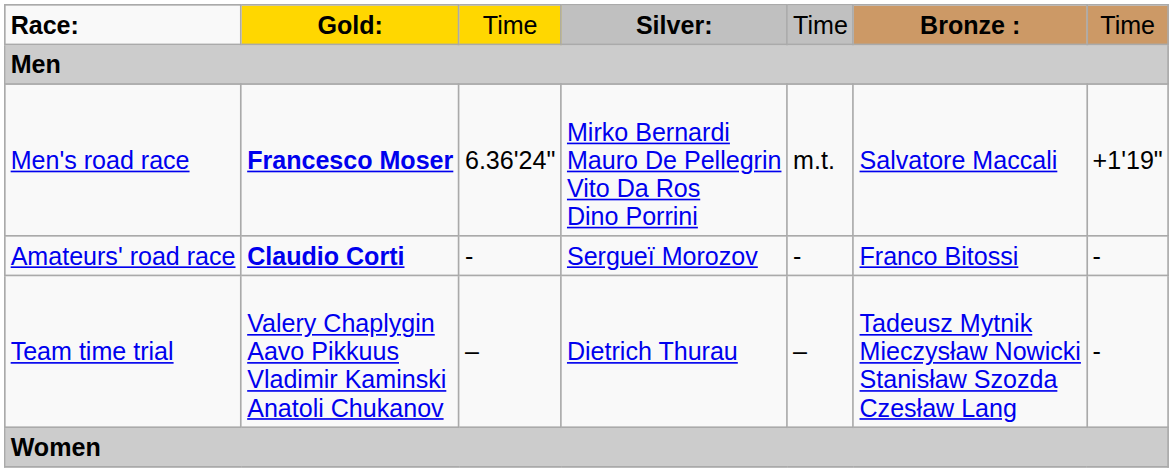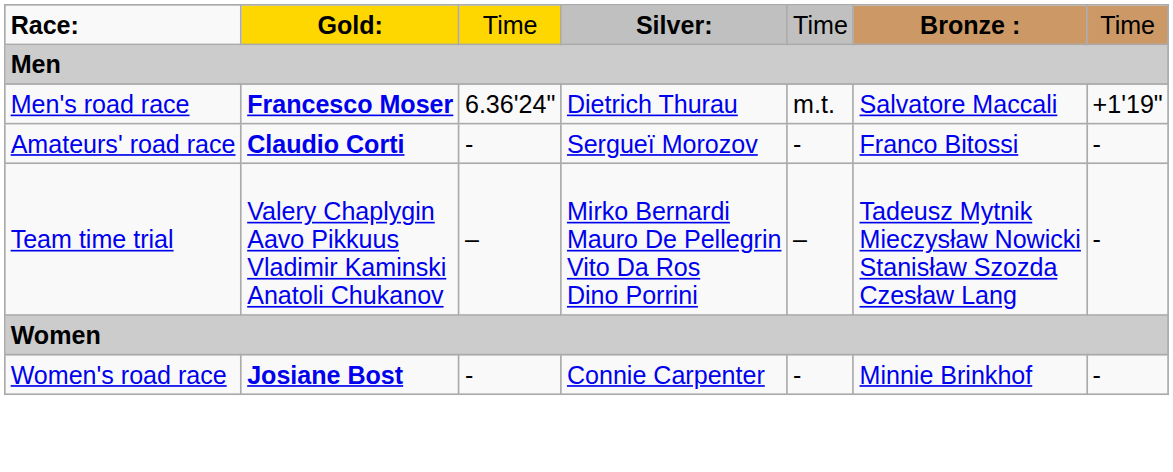 <table class="wikitable" style="text-align: left; font-size: 95%; border: gray solid 1px; border-collapse: collapse;">
 <tr>
 <td><strong>Race:</strong></td>
 <td style="text-align:center;background-color:gold;"><strong>Gold:</strong></td>
 <td style="text-align:center;background-color:gold;">Time</td>
 <td style="text-align:center;background-color:silver;"><strong>Silver:</strong></td>
 <td style="text-align:center;background-color:silver;">Time</td>
 <td style="text-align:center;background-color:#CC9966;"><strong>Bronze :</strong></td>
 <td style="text-align:center;background-color:#CC9966;">Time</td>
 </tr>
 <tr bgcolor="#cccccc">
 <td colspan=7><strong>Men</strong></td>
 </tr>
 <tr>
 <td><a href='#'>Men's road race</a><br></td>
 <td><strong><a href='#'>Francesco Moser</a></strong><br><small></small></td>
 <td>6.36'24"</td>
-<td> <br> <a href='#'>Mirko Bernardi</a><br> <a href='#'>Mauro De Pellegrin</a><br> <a href='#'>Vito Da Ros</a><br> <a href='#'>Dino Porrini</a></td>
+<td><a href='#'>Dietrich Thurau</a><br><small></small></td>
 <td>m.t.</td>
 <td><a href='#'>Salvatore Maccali</a><br><small></small></td>
 <td>+1'19"</td>
 </tr>
 <tr>
 <td><a href='#'>Amateurs' road race</a></td>
 <td><strong><a href='#'>Claudio Corti</a></strong><br><small></small></td>
 <td>-</td>
 <td><a href='#'>Sergueï Morozov</a><br><small></small></td>
 <td>-</td>
 <td><a href='#'>Franco Bitossi</a><br><small></small></td>
 <td>-</td>
 </tr>
 <tr>
 <td><a href='#'>Team time trial</a></td>
 <td><strong></strong> <br> <a href='#'>Valery Chaplygin</a><br> <a href='#'>Aavo Pikkuus</a><br> <a href='#'>Vladimir Kaminski</a><br> <a href='#'>Anatoli Chukanov</a></td>
 <td>–</td>
-<td><a href='#'>Dietrich Thurau</a><br><small></small></td>
+<td> <br> <a href='#'>Mirko Bernardi</a><br> <a href='#'>Mauro De Pellegrin</a><br> <a href='#'>Vito Da Ros</a><br> <a href='#'>Dino Porrini</a></td>
 <td>–</td>
 <td> <br> <a href='#'>Tadeusz Mytnik</a><br> <a href='#'>Mieczysław Nowicki</a><br> <a href='#'>Stanisław Szozda</a><br> <a href='#'>Czesław Lang</a></td>
 <td>-</td>
 </tr>
 <tr bgcolor="#cccccc">
 <td colspan=7><strong>Women</strong></td>
 </tr>
+<tr>
+<td><a href='#'>Women's road race</a></td>
+<td><strong><a href='#'>Josiane Bost</a></strong><br><small></small></td>
+<td>-</td>
+<td><a href='#'>Connie Carpenter</a><br><small></small></td>
+<td>-</td>
+<td><a href='#'>Minnie Brinkhof</a><br><small></small></td>
+<td>-</td>
+</tr>
 </table>
